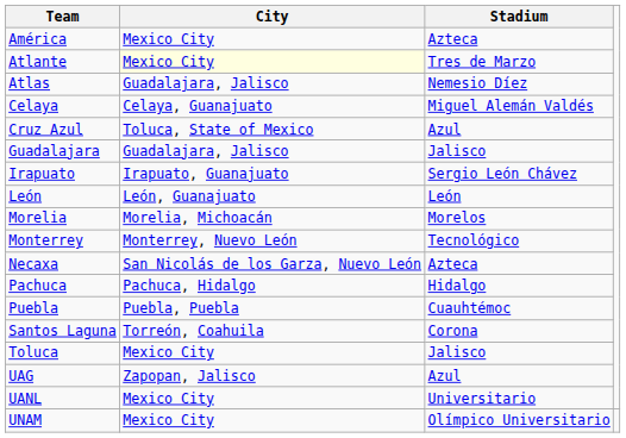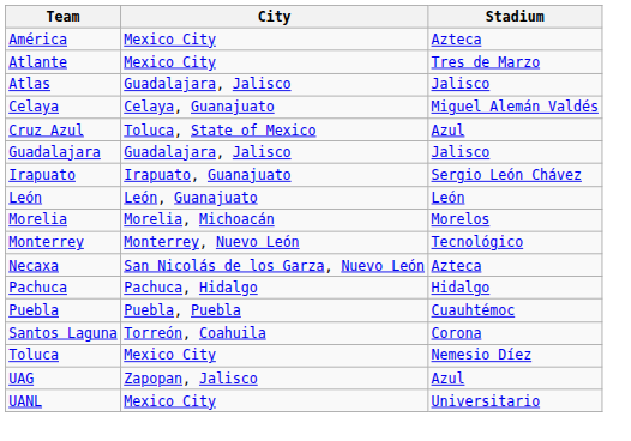 <table class="wikitable" class="toccolours sortable">
 <tr>
 <th>Team</th>
 <th>City</th>
 <th>Stadium</th>
 </tr>
 <tr>
 <td><a href='#'>América</a></td>
 <td><a href='#'>Mexico City</a></td>
 <td><a href='#'>Azteca</a></td>
 </tr>
 <tr>
 <td><a href='#'>Atlante</a></td>
-<td style="background: lightyellow;"><a href='#'>Mexico City</a></td>
+<td><a href='#'>Mexico City</a></td>
 <td><a href='#'>Tres de Marzo</a></td>
 </tr>
 <tr>
 <td><a href='#'>Atlas</a></td>
 <td><a href='#'>Guadalajara</a>, <a href='#'>Jalisco</a></td>
-<td><a href='#'>Nemesio Díez</a></td>
+<td><a href='#'>Jalisco</a></td>
 </tr>
 <tr>
 <td><a href='#'>Celaya</a></td>
 <td><a href='#'>Celaya</a>, <a href='#'>Guanajuato</a></td>
 <td><a href='#'>Miguel Alemán Valdés</a></td>
 </tr>
 <tr>
 <td><a href='#'>Cruz Azul</a></td>
 <td><a href='#'>Toluca</a>, <a href='#'>State of Mexico</a></td>
 <td><a href='#'>Azul</a></td>
 </tr>
 <tr>
 <td><a href='#'>Guadalajara</a></td>
 <td><a href='#'>Guadalajara</a>, <a href='#'>Jalisco</a></td>
 <td><a href='#'>Jalisco</a></td>
 </tr>
 <tr>
 <td><a href='#'>Irapuato</a></td>
 <td><a href='#'>Irapuato</a>, <a href='#'>Guanajuato</a></td>
 <td><a href='#'>Sergio León Chávez</a></td>
 </tr>
 <tr>
 <td><a href='#'>León</a></td>
 <td><a href='#'>León</a>, <a href='#'>Guanajuato</a></td>
 <td><a href='#'>León</a></td>
 </tr>
 <tr>
 <td><a href='#'>Morelia</a></td>
 <td><a href='#'>Morelia</a>, <a href='#'>Michoacán</a></td>
 <td><a href='#'>Morelos</a></td>
 </tr>
 <tr>
 <td><a href='#'>Monterrey</a></td>
 <td><a href='#'>Monterrey</a>, <a href='#'>Nuevo León</a></td>
 <td><a href='#'>Tecnológico</a></td>
 </tr>
 <tr>
 <td><a href='#'>Necaxa</a></td>
 <td><a href='#'>San Nicolás de los Garza</a>, <a href='#'>Nuevo León</a></td>
 <td><a href='#'>Azteca</a></td>
 </tr>
 <tr>
 <td><a href='#'>Pachuca</a></td>
 <td><a href='#'>Pachuca</a>, <a href='#'>Hidalgo</a></td>
 <td><a href='#'>Hidalgo</a></td>
 </tr>
 <tr>
 <td><a href='#'>Puebla</a></td>
 <td><a href='#'>Puebla</a>, <a href='#'>Puebla</a></td>
 <td><a href='#'>Cuauhtémoc</a></td>
 </tr>
 <tr>
 <td><a href='#'>Santos Laguna</a></td>
 <td><a href='#'>Torreón</a>, <a href='#'>Coahuila</a></td>
 <td><a href='#'>Corona</a></td>
 </tr>
 <tr>
 <td><a href='#'>Toluca</a></td>
 <td><a href='#'>Mexico City</a></td>
-<td><a href='#'>Jalisco</a></td>
+<td><a href='#'>Nemesio Díez</a></td>
 </tr>
 <tr>
 <td><a href='#'>UAG</a></td>
 <td><a href='#'>Zapopan</a>, <a href='#'>Jalisco</a></td>
 <td><a href='#'>Azul</a></td>
 </tr>
 <tr>
 <td><a href='#'>UANL</a></td>
 <td><a href='#'>Mexico City</a></td>
 <td><a href='#'>Universitario</a></td>
 </tr>
-<tr>
-<td><a href='#'>UNAM</a></td>
-<td><a href='#'>Mexico City</a></td>
-<td><a href='#'>Olímpico Universitario</a></td>
-<td></td>
-</tr>
 </table>
